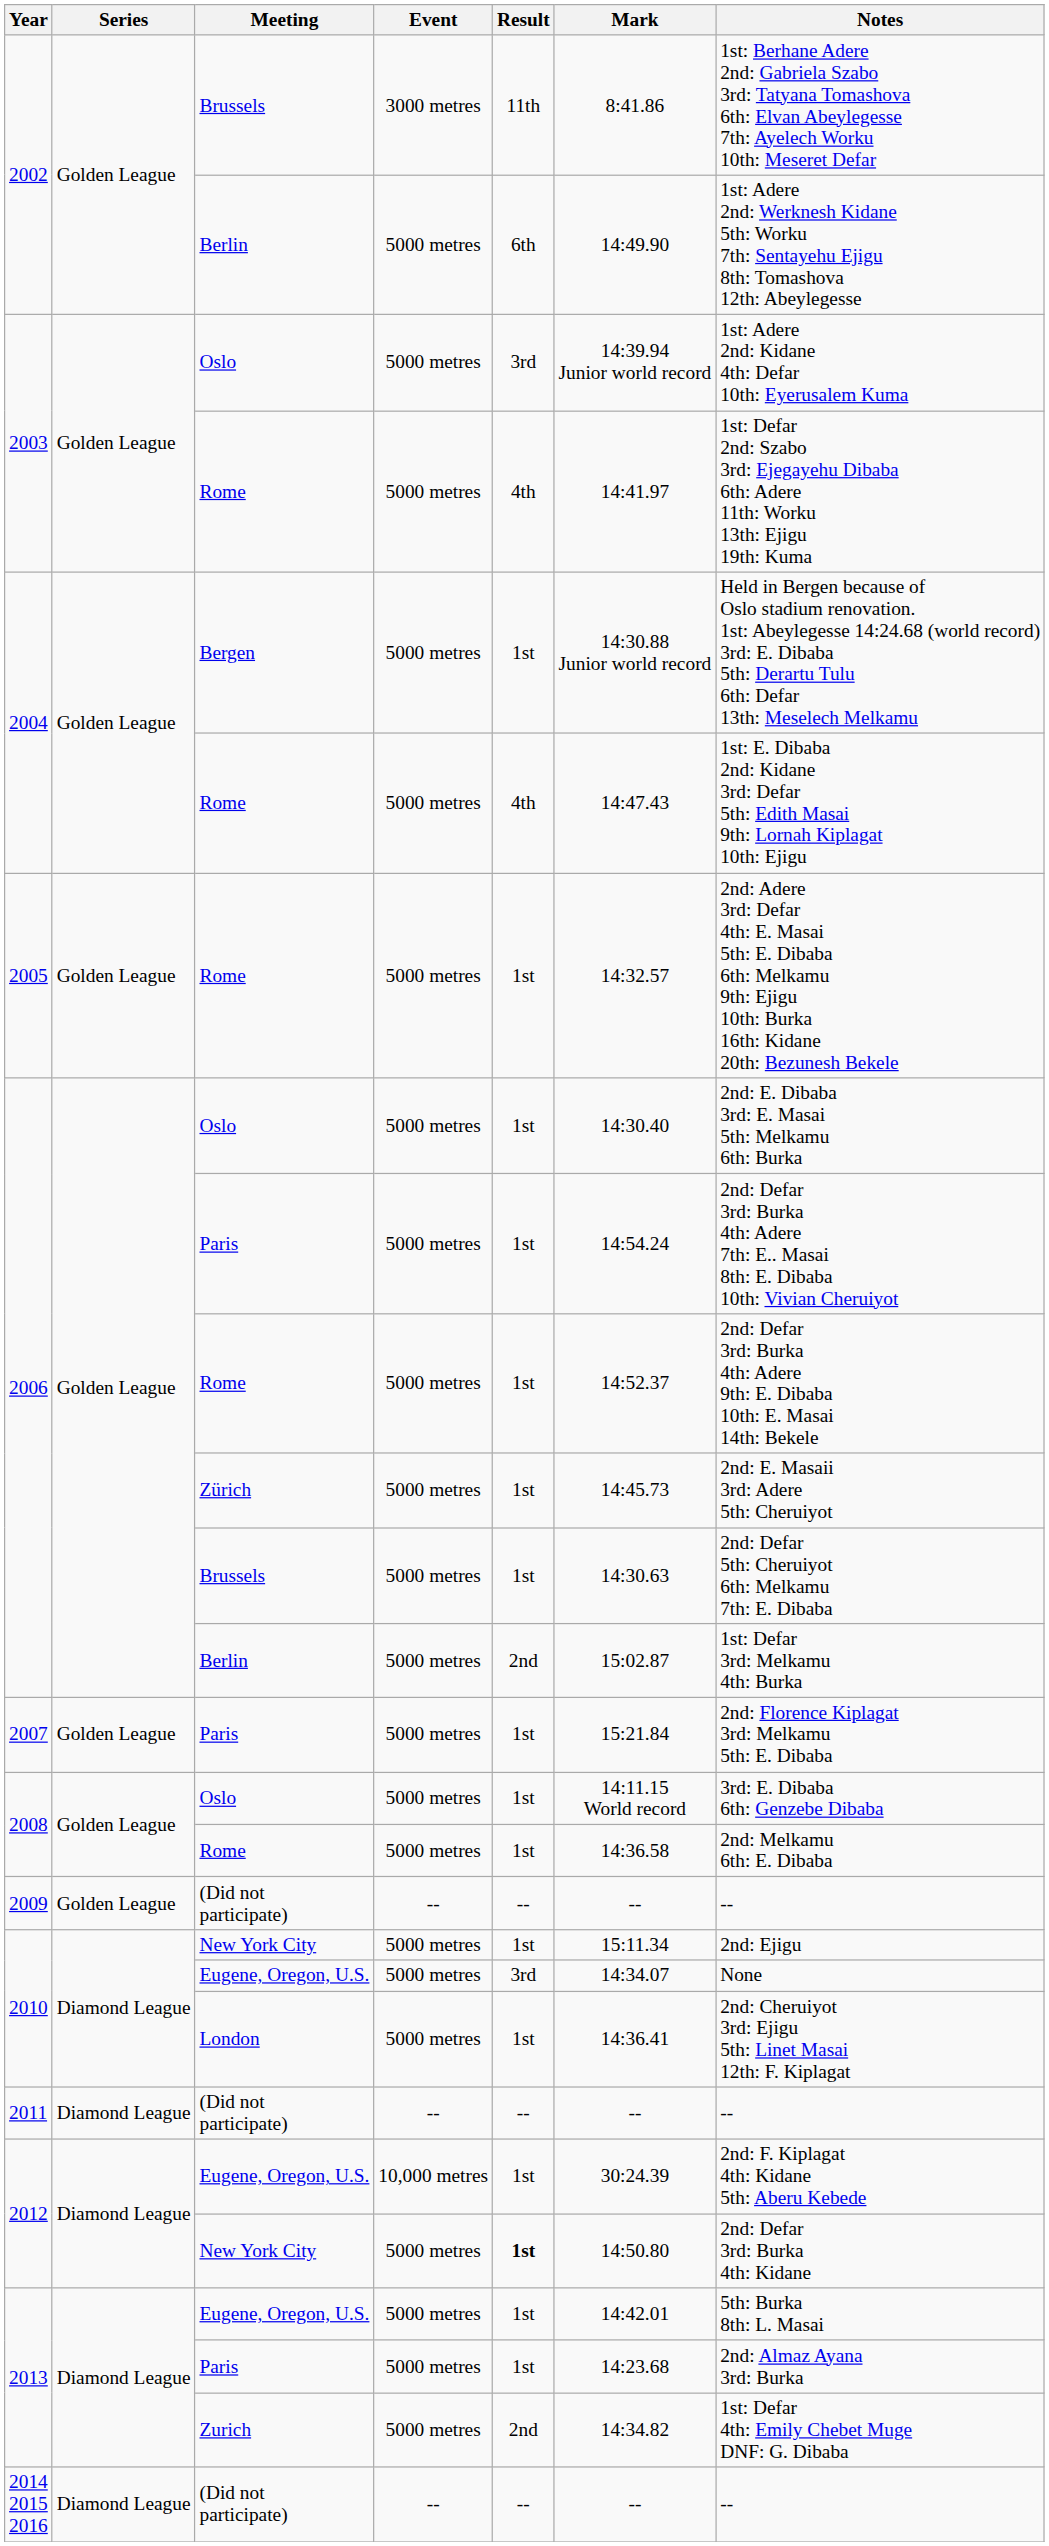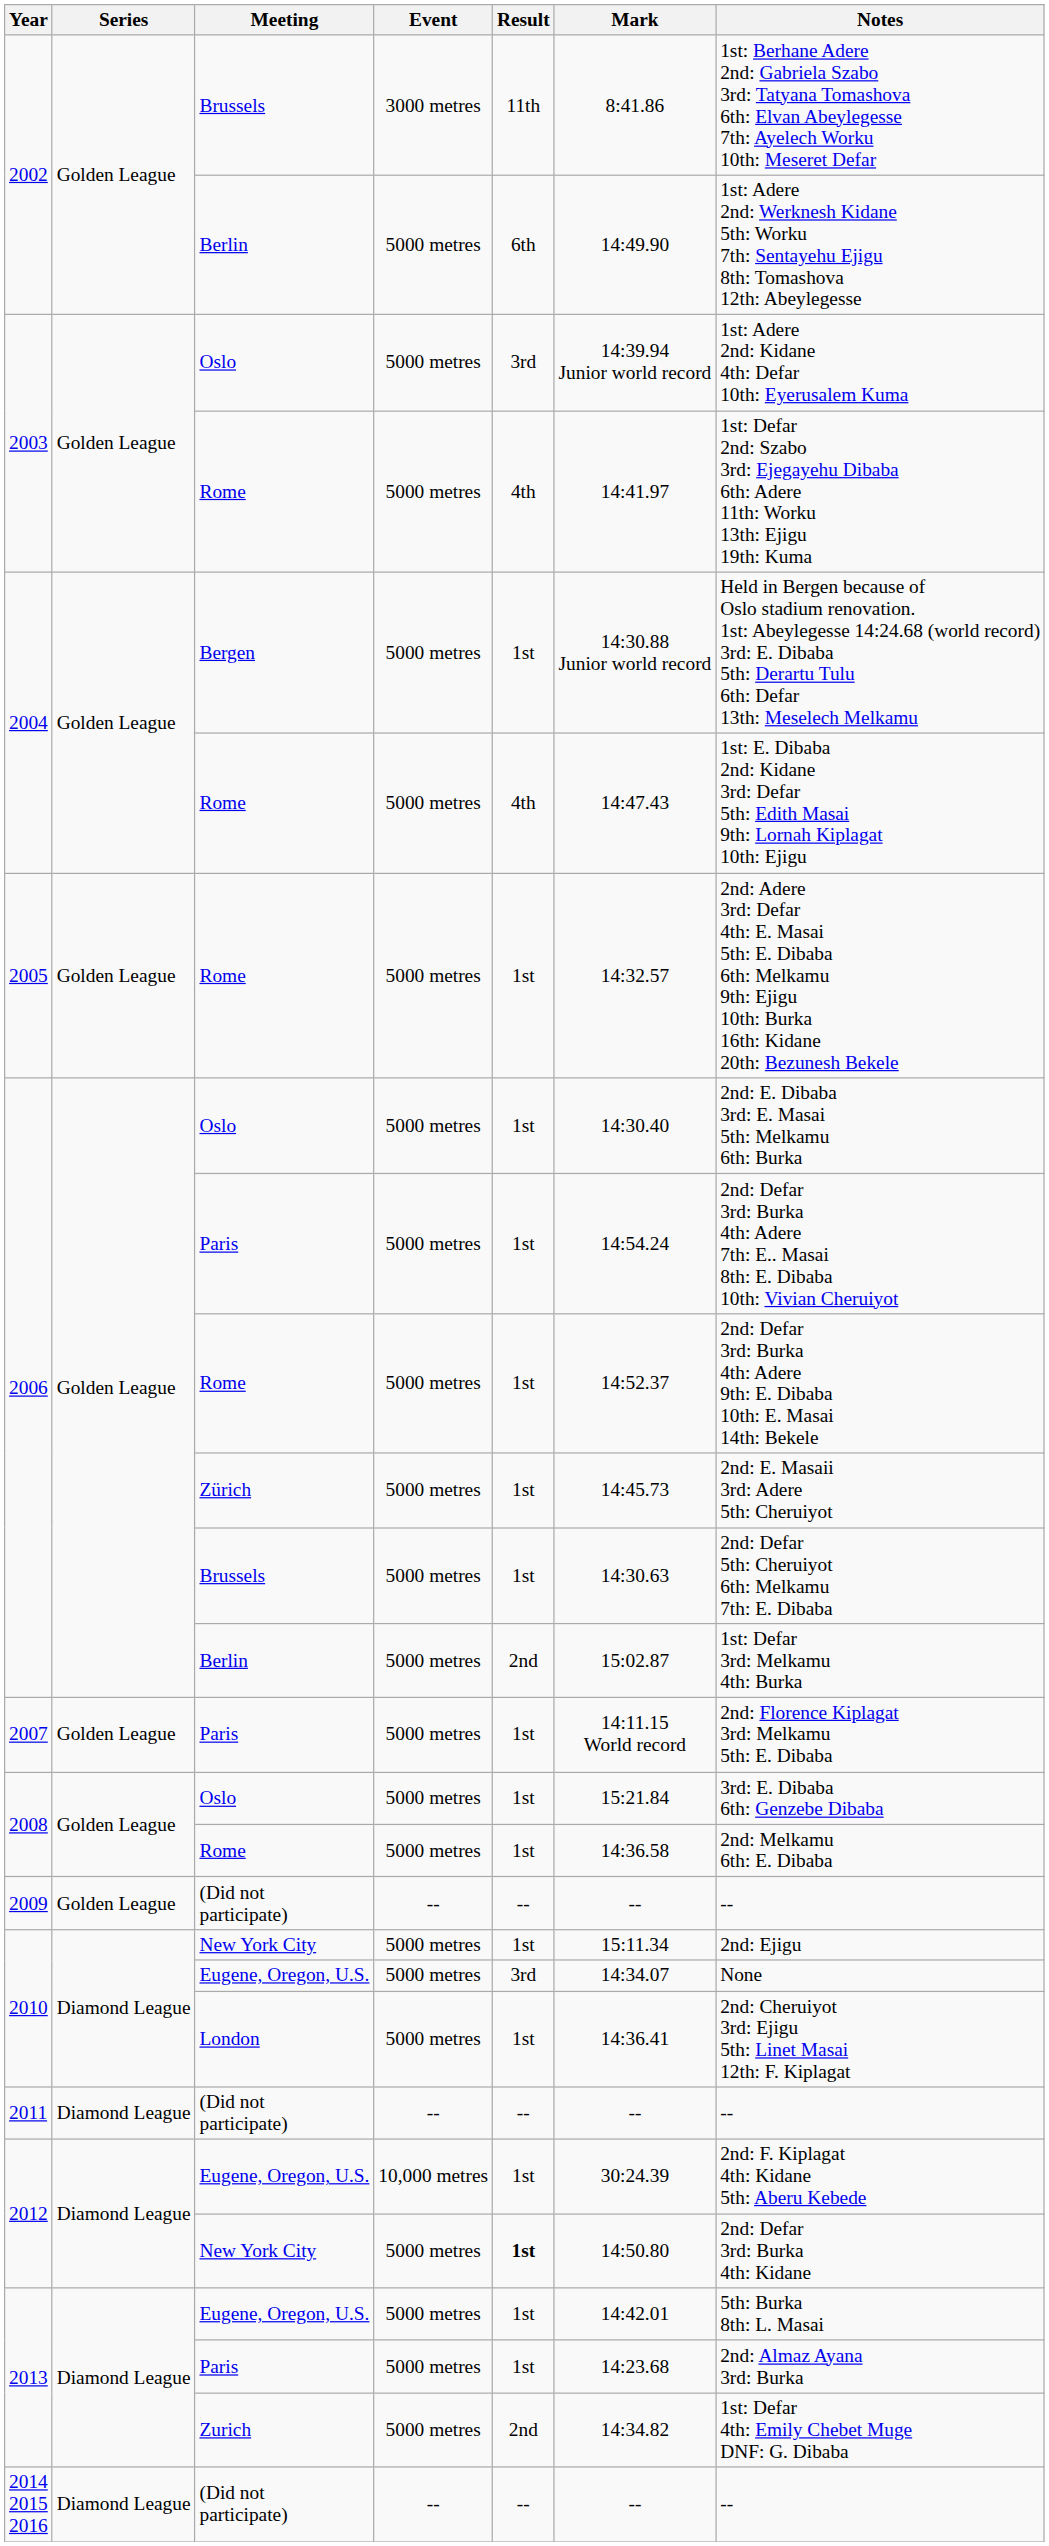 <table class="wikitable" |]>
 <tr>
 <th>Year</th>
 <th>Series</th>
 <th>Meeting</th>
 <th>Event</th>
 <th>Result</th>
 <th>Mark</th>
 <th>Notes</th>
 </tr>
 <tr>
 <td rowspan=2 valign=center><a href='#'>2002</a></td>
 <td rowspan=2 valign=center>Golden League</td>
 <td><a href='#'>Brussels</a></td>
 <td align=center>3000 metres</td>
 <td align=center>11th</td>
 <td align=center>8:41.86</td>
 <td>1st: <a href='#'>Berhane Adere</a><br>2nd: <a href='#'>Gabriela Szabo</a><br>3rd: <a href='#'>Tatyana Tomashova</a><br>6th: <a href='#'>Elvan Abeylegesse</a><br>7th: <a href='#'>Ayelech Worku</a><br>10th: <a href='#'>Meseret Defar</a></td>
 </tr>
 <tr>
 <td><a href='#'>Berlin</a></td>
 <td align=center>5000 metres</td>
 <td align=center>6th</td>
 <td align=center>14:49.90</td>
 <td>1st: Adere<br>2nd: <a href='#'>Werknesh Kidane</a><br>5th: Worku<br>7th: <a href='#'>Sentayehu Ejigu</a><br>8th: Tomashova<br>12th: Abeylegesse</td>
 </tr>
 <tr>
 <td rowspan=2 valign=center><a href='#'>2003</a></td>
 <td rowspan=2 valign=center>Golden League</td>
 <td><a href='#'>Oslo</a></td>
 <td align=center>5000 metres</td>
 <td align=center>3rd</td>
 <td align=center>14:39.94<br>Junior world record</td>
 <td>1st: Adere<br>2nd: Kidane<br>4th: Defar<br>10th: <a href='#'>Eyerusalem Kuma</a></td>
 </tr>
 <tr>
 <td><a href='#'>Rome</a></td>
 <td align=center>5000 metres</td>
 <td align=center>4th</td>
 <td align=center>14:41.97</td>
 <td>1st: Defar<br>2nd: Szabo<br>3rd: <a href='#'>Ejegayehu Dibaba</a><br>6th: Adere<br>11th: Worku<br>13th: Ejigu<br>19th: Kuma</td>
 </tr>
 <tr>
 <td rowspan=2 valign=center><a href='#'>2004</a></td>
 <td rowspan=2 valign=center>Golden League</td>
 <td><a href='#'>Bergen</a></td>
 <td align=center>5000 metres</td>
 <td align=center>1st</td>
 <td align=center>14:30.88<br>Junior world record</td>
 <td>Held in Bergen because of<br>Oslo stadium renovation.<br>1st: Abeylegesse 14:24.68 (world record)<br>3rd: E. Dibaba<br>5th: <a href='#'>Derartu Tulu</a><br>6th: Defar<br>13th: <a href='#'>Meselech Melkamu</a></td>
 </tr>
 <tr>
 <td><a href='#'>Rome</a></td>
 <td align=center>5000 metres</td>
 <td align=center>4th</td>
 <td align=center>14:47.43</td>
 <td>1st: E. Dibaba<br>2nd: Kidane<br>3rd: Defar<br>5th: <a href='#'>Edith Masai</a><br>9th: <a href='#'>Lornah Kiplagat</a><br>10th: Ejigu</td>
 </tr>
 <tr>
 <td rowspan=1 valign=center><a href='#'>2005</a></td>
 <td>Golden League</td>
 <td><a href='#'>Rome</a></td>
 <td align=center>5000 metres</td>
 <td align=center>1st</td>
 <td align=center>14:32.57</td>
 <td>2nd: Adere<br>3rd: Defar<br>4th: E. Masai<br>5th: E. Dibaba<br>6th: Melkamu<br>9th: Ejigu<br>10th: Burka<br>16th: Kidane<br>20th: <a href='#'>Bezunesh Bekele</a></td>
 </tr>
 <tr>
 <td rowspan=6 valign=center><a href='#'>2006</a></td>
 <td rowspan=6 valign=center>Golden League</td>
 <td><a href='#'>Oslo</a></td>
 <td align=center>5000 metres</td>
 <td align=center>1st</td>
 <td align=center>14:30.40</td>
 <td>2nd: E. Dibaba<br>3rd: E. Masai<br>5th: Melkamu<br>6th: Burka</td>
 </tr>
 <tr>
 <td><a href='#'>Paris</a></td>
 <td align=center>5000 metres</td>
 <td align=center>1st</td>
 <td align=center>14:54.24</td>
 <td>2nd: Defar<br>3rd: Burka<br>4th: Adere<br>7th: E.. Masai<br>8th: E. Dibaba<br>10th: <a href='#'>Vivian Cheruiyot</a></td>
 </tr>
 <tr>
 <td><a href='#'>Rome</a></td>
 <td align=center>5000 metres</td>
 <td align=center>1st</td>
 <td align=center>14:52.37</td>
 <td>2nd: Defar<br>3rd: Burka<br>4th: Adere<br>9th: E. Dibaba<br>10th: E. Masai<br>14th: Bekele</td>
 </tr>
 <tr>
 <td><a href='#'>Zürich</a></td>
 <td align=center>5000 metres</td>
 <td align=center>1st</td>
 <td align=center>14:45.73</td>
 <td>2nd: E. Masaii<br>3rd: Adere<br>5th: Cheruiyot</td>
 </tr>
 <tr>
 <td><a href='#'>Brussels</a></td>
 <td align=center>5000 metres</td>
 <td align=center>1st</td>
 <td align=center>14:30.63</td>
 <td>2nd: Defar<br>5th: Cheruiyot<br>6th: Melkamu<br>7th: E. Dibaba</td>
 </tr>
 <tr>
 <td><a href='#'>Berlin</a></td>
 <td align=center>5000 metres</td>
 <td align=center>2nd</td>
 <td align=center>15:02.87</td>
 <td>1st: Defar<br>3rd: Melkamu<br>4th: Burka</td>
 </tr>
 <tr>
 <td rowspan=1 valign=center><a href='#'>2007</a></td>
 <td>Golden League</td>
 <td><a href='#'>Paris</a></td>
 <td align=center>5000 metres</td>
 <td align=center>1st</td>
-<td align=center>15:21.84</td>
+<td align=center>14:11.15<br>World record</td>
 <td>2nd: <a href='#'>Florence Kiplagat</a><br>3rd: Melkamu<br>5th: E. Dibaba</td>
 </tr>
 <tr>
 <td rowspan=2 valign=center><a href='#'>2008</a></td>
 <td rowspan=2 valign=center>Golden League</td>
 <td><a href='#'>Oslo</a></td>
 <td align=center>5000 metres</td>
 <td align=center>1st</td>
-<td align=center>14:11.15<br>World record</td>
+<td align=center>15:21.84</td>
 <td>3rd: E. Dibaba<br>6th: <a href='#'>Genzebe Dibaba</a></td>
 </tr>
 <tr>
 <td><a href='#'>Rome</a></td>
 <td align=center>5000 metres</td>
 <td align=center>1st</td>
 <td align=center>14:36.58</td>
 <td>2nd: Melkamu<br>6th: E. Dibaba</td>
 </tr>
 <tr>
 <td rowspan=1 valign=center><a href='#'>2009</a></td>
 <td>Golden League</td>
 <td>(Did not<br>participate)</td>
 <td align=center>--</td>
 <td align=center>--</td>
 <td align=center>--</td>
 <td>--</td>
 </tr>
 <tr>
 <td rowspan=3 valign=center><a href='#'>2010</a></td>
 <td rowspan=3 valign=center>Diamond League</td>
 <td><a href='#'>New York City</a></td>
 <td align=center>5000 metres</td>
 <td align=center>1st</td>
 <td align=center>15:11.34</td>
 <td>2nd: Ejigu</td>
 </tr>
 <tr>
 <td><a href='#'>Eugene, Oregon, U.S.</a></td>
 <td align=center>5000 metres</td>
 <td align=center>3rd</td>
 <td align=center>14:34.07</td>
 <td>None</td>
 </tr>
 <tr>
 <td><a href='#'>London</a></td>
 <td align=center>5000 metres</td>
 <td align=center>1st</td>
 <td align=center>14:36.41</td>
 <td>2nd: Cheruiyot<br>3rd: Ejigu<br>5th: <a href='#'>Linet Masai</a><br>12th: F. Kiplagat</td>
 </tr>
 <tr>
 <td rowspan=1 valign=center><a href='#'>2011</a></td>
 <td>Diamond League</td>
 <td>(Did not<br>participate)</td>
 <td align=center>--</td>
 <td align=center>--</td>
 <td align=center>--</td>
 <td>--</td>
 </tr>
 <tr>
 <td rowspan=2 valign=center><a href='#'>2012</a></td>
 <td rowspan=2 valign=center>Diamond League</td>
 <td><a href='#'>Eugene, Oregon, U.S.</a></td>
 <td align=center>10,000 metres</td>
 <td align=center>1st</td>
 <td align=center>30:24.39</td>
 <td>2nd: F. Kiplagat<br>4th: Kidane<br>5th: <a href='#'>Aberu Kebede</a></td>
 </tr>
 <tr>
 <td><a href='#'>New York City</a></td>
 <td align=center>5000 metres</td>
 <td align=center><strong>1st</strong></td>
 <td align=center>14:50.80</td>
 <td>2nd: Defar<br>3rd: Burka<br>4th: Kidane</td>
 </tr>
 <tr>
 <td rowspan=3 valign=center><a href='#'>2013</a></td>
 <td rowspan=3 valign=center>Diamond League</td>
 <td><a href='#'>Eugene, Oregon, U.S.</a></td>
 <td align=center>5000 metres</td>
 <td align=center>1st</td>
 <td align=center>14:42.01</td>
 <td>5th: Burka<br>8th: L. Masai</td>
 </tr>
 <tr>
 <td><a href='#'>Paris</a></td>
 <td align=center>5000 metres</td>
 <td align=center>1st</td>
 <td align=center>14:23.68</td>
 <td>2nd: <a href='#'>Almaz Ayana</a><br>3rd: Burka</td>
 </tr>
 <tr>
 <td><a href='#'>Zurich</a></td>
 <td align=center>5000 metres</td>
 <td align=center>2nd</td>
 <td align=center>14:34.82</td>
 <td>1st: Defar<br>4th: <a href='#'>Emily Chebet Muge</a><br>DNF: G. Dibaba</td>
 </tr>
 <tr>
 <td rowspan=1 valign=center><a href='#'>2014</a><br><a href='#'>2015</a><br><a href='#'>2016</a></td>
 <td>Diamond League</td>
 <td>(Did not<br>participate)</td>
 <td align=center>--</td>
 <td align=center>--</td>
 <td align=center>--</td>
 <td>--</td>
 </tr>
 </table>
